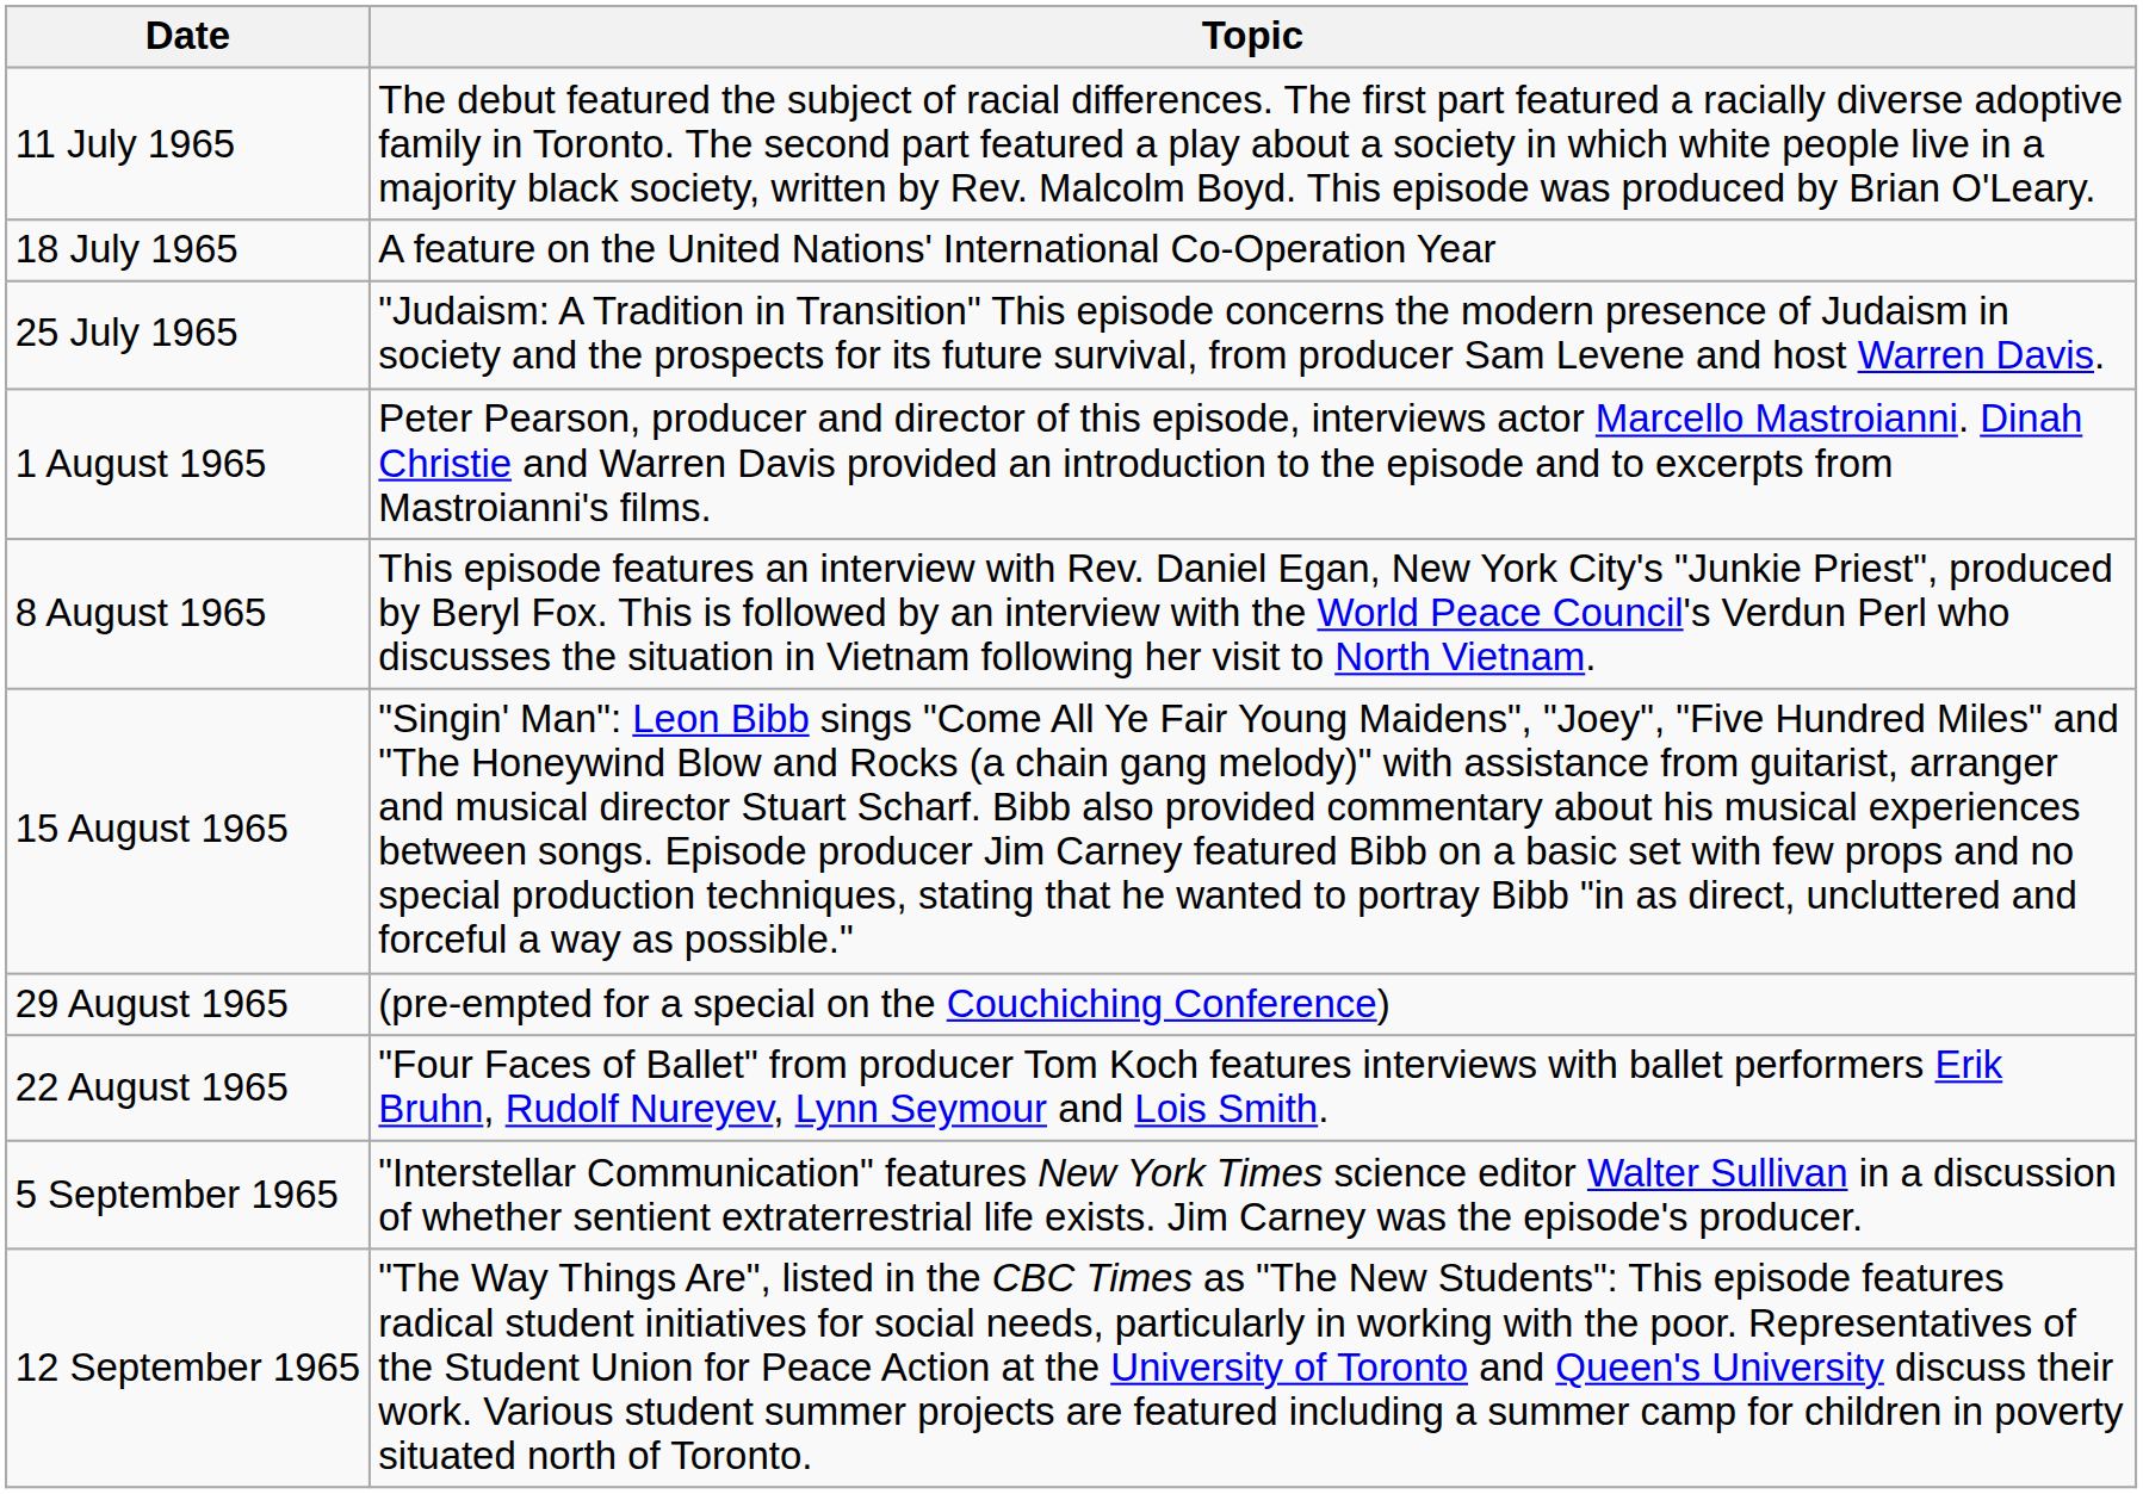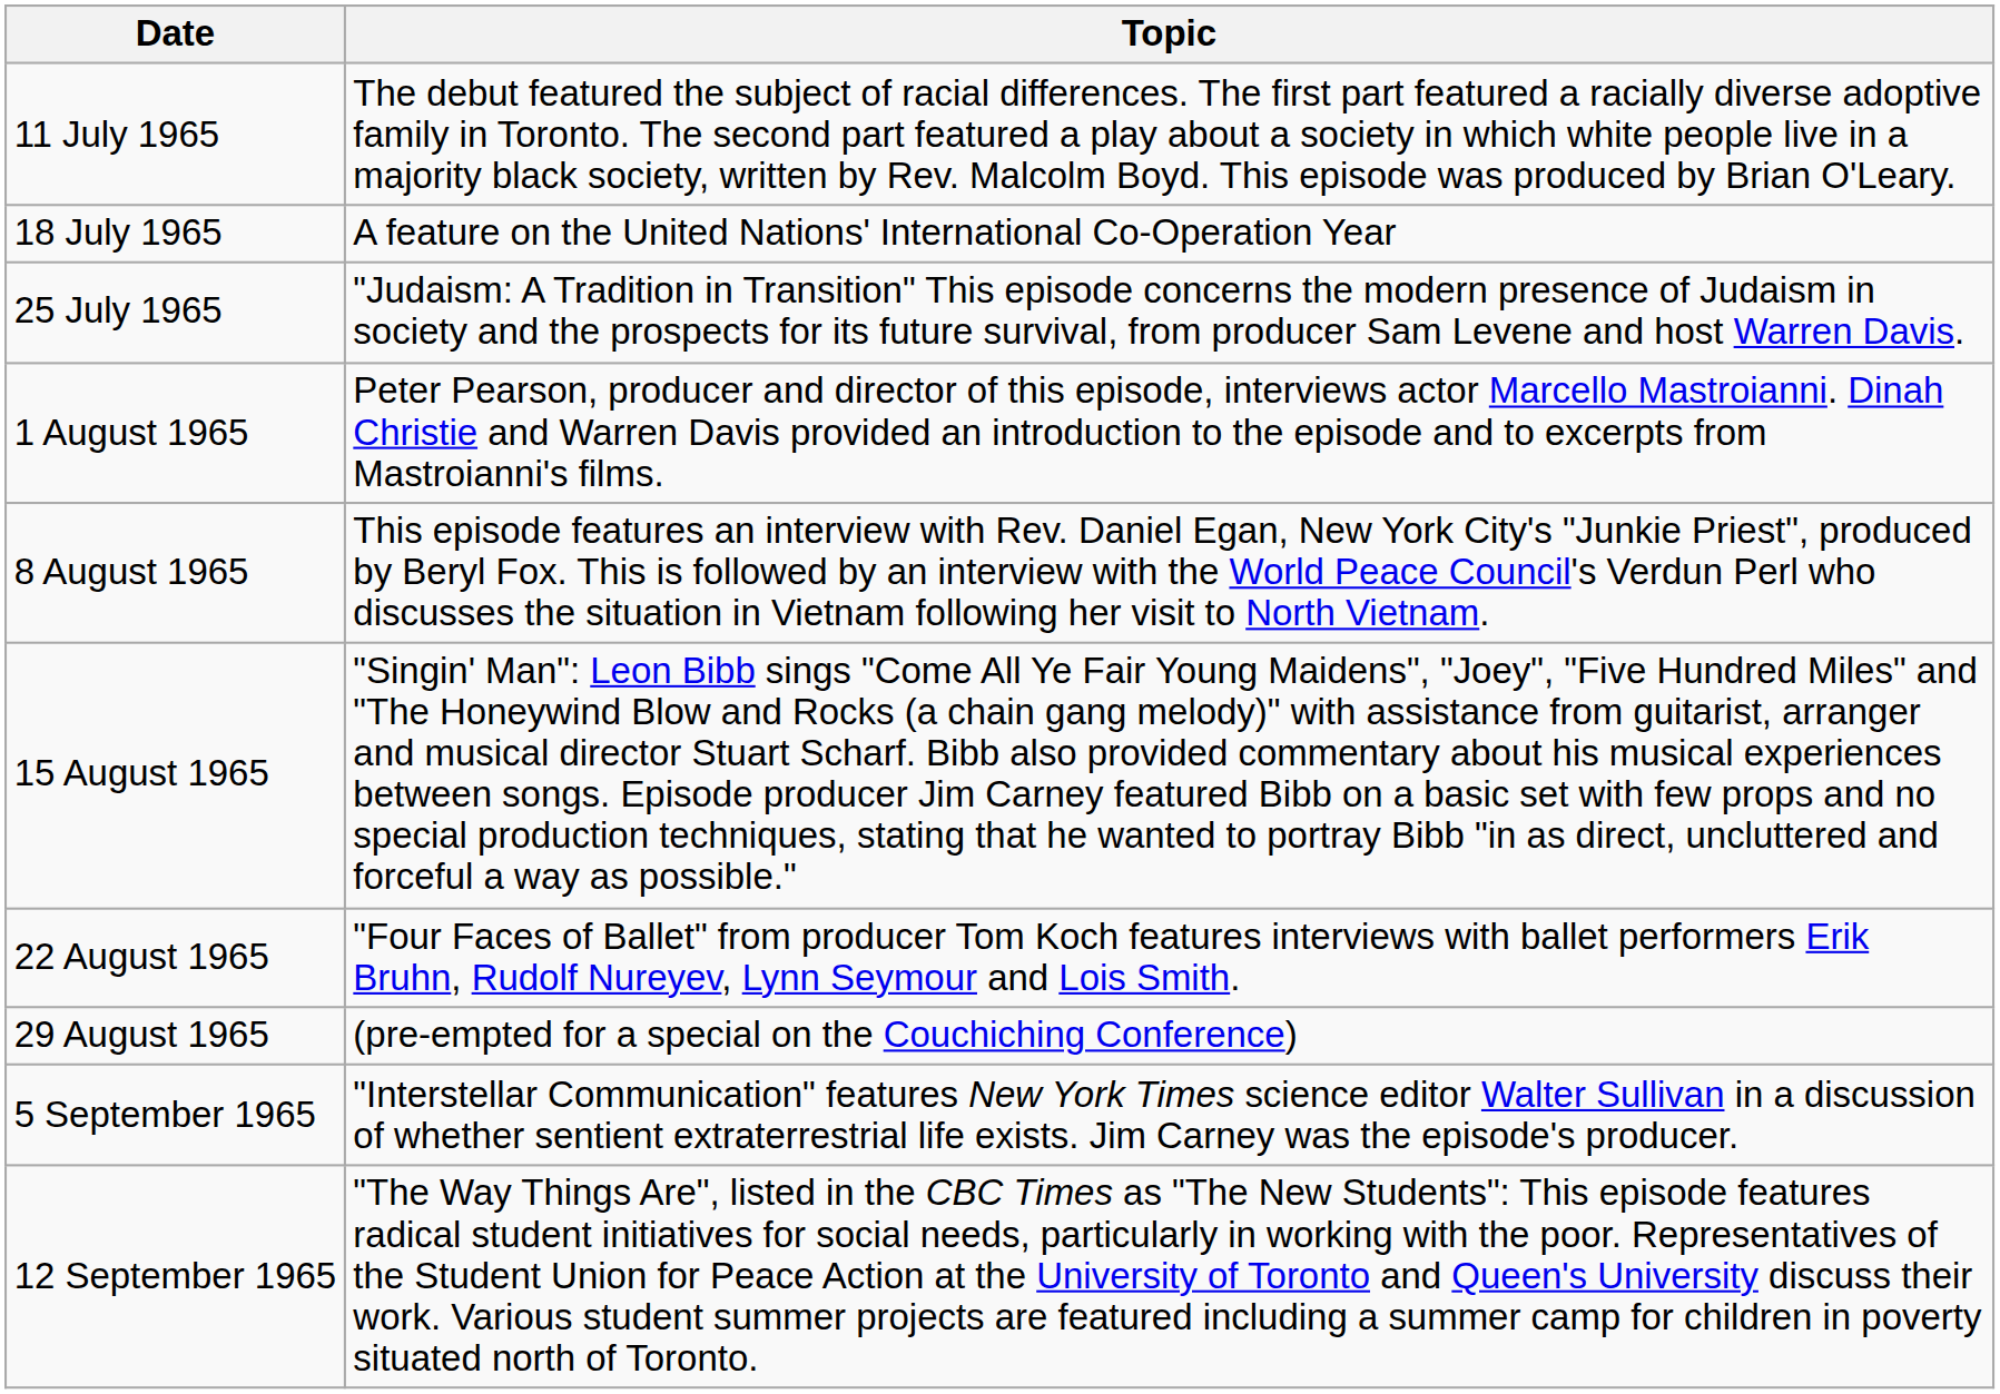 <table class="wikitable">
 <tr>
 <th>Date</th>
 <th>Topic</th>
 </tr>
 <tr>
 <td>11 July 1965</td>
 <td>The debut featured the subject of racial differences. The first part featured a racially diverse adoptive family in Toronto. The second part featured a play about a society in which white people live in a majority black society, written by Rev. Malcolm Boyd. This episode was produced by Brian O'Leary.</td>
 </tr>
 <tr>
 <td>18 July 1965</td>
 <td>A feature on the United Nations' International Co-Operation Year</td>
 </tr>
 <tr>
 <td>25 July 1965</td>
 <td>"Judaism: A Tradition in Transition" This episode concerns the modern presence of Judaism in society and the prospects for its future survival, from producer Sam Levene and host <a href='#'>Warren Davis</a>.</td>
 </tr>
 <tr>
 <td>1 August 1965</td>
 <td>Peter Pearson, producer and director of this episode, interviews actor <a href='#'>Marcello Mastroianni</a>. <a href='#'>Dinah Christie</a> and Warren Davis provided an introduction to the episode and to excerpts from Mastroianni's films.</td>
 </tr>
 <tr>
 <td>8 August 1965</td>
 <td>This episode features an interview with Rev. Daniel Egan, New York City's "Junkie Priest", produced by Beryl Fox. This is followed by an interview with the <a href='#'>World Peace Council</a>'s Verdun Perl who discusses the situation in Vietnam following her visit to <a href='#'>North Vietnam</a>.</td>
 </tr>
 <tr>
 <td>15 August 1965</td>
 <td>"Singin' Man": <a href='#'>Leon Bibb</a> sings "Come All Ye Fair Young Maidens", "Joey", "Five Hundred Miles" and "The Honeywind Blow and Rocks (a chain gang melody)" with assistance from guitarist, arranger and musical director Stuart Scharf. Bibb also provided commentary about his musical experiences between songs. Episode producer Jim Carney featured Bibb on a basic set with few props and no special production techniques, stating that he wanted to portray Bibb "in as direct, uncluttered and forceful a way as possible."</td>
 </tr>
 <tr>
+<td>22 August 1965</td>
+<td>"Four Faces of Ballet" from producer Tom Koch features interviews with ballet performers <a href='#'>Erik Bruhn</a>, <a href='#'>Rudolf Nureyev</a>, <a href='#'>Lynn Seymour</a> and <a href='#'>Lois Smith</a>.</td>
+</tr>
+<tr>
 <td>29 August 1965</td>
 <td>(pre-empted for a special on the <a href='#'>Couchiching Conference</a>)</td>
-</tr>
-<tr>
-<td>22 August 1965</td>
-<td>"Four Faces of Ballet" from producer Tom Koch features interviews with ballet performers <a href='#'>Erik Bruhn</a>, <a href='#'>Rudolf Nureyev</a>, <a href='#'>Lynn Seymour</a> and <a href='#'>Lois Smith</a>.</td>
 </tr>
 <tr>
 <td>5 September 1965</td>
 <td>"Interstellar Communication" features <em>New York Times</em> science editor <a href='#'>Walter Sullivan</a> in a discussion of whether sentient extraterrestrial life exists. Jim Carney was the episode's producer.</td>
 </tr>
 <tr>
 <td>12 September 1965</td>
 <td>"The Way Things Are", listed in the <em>CBC Times</em> as "The New Students": This episode features radical student initiatives for social needs, particularly in working with the poor. Representatives of the Student Union for Peace Action at the <a href='#'>University of Toronto</a> and <a href='#'>Queen's University</a> discuss their work. Various student summer projects are featured including a summer camp for children in poverty situated north of Toronto.</td>
 </tr>
 </table>
